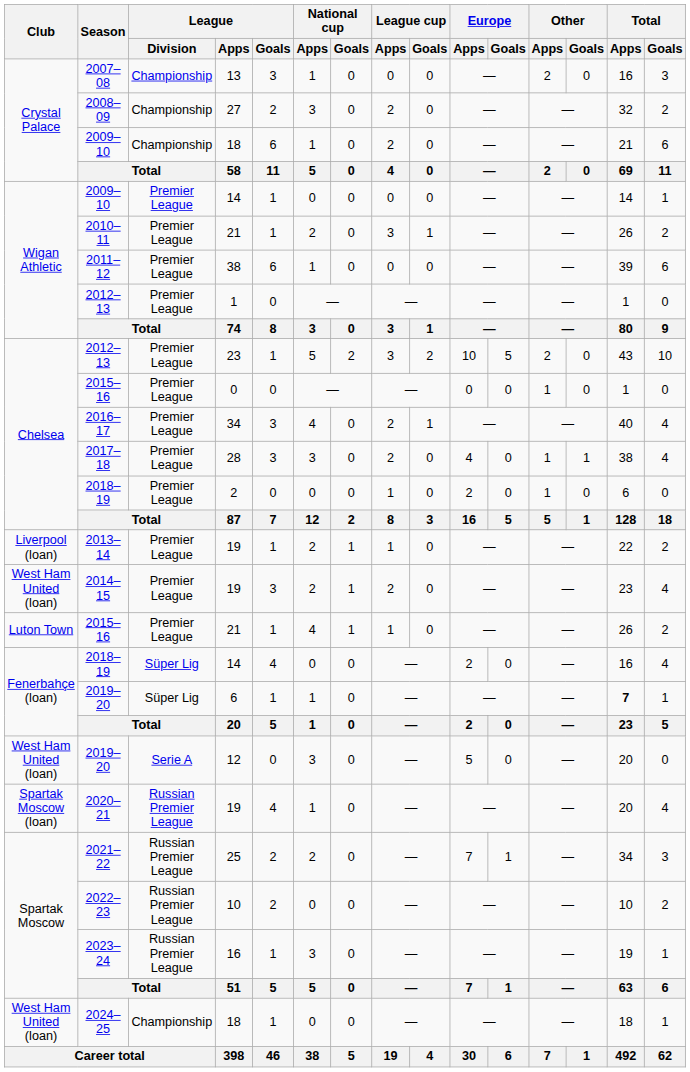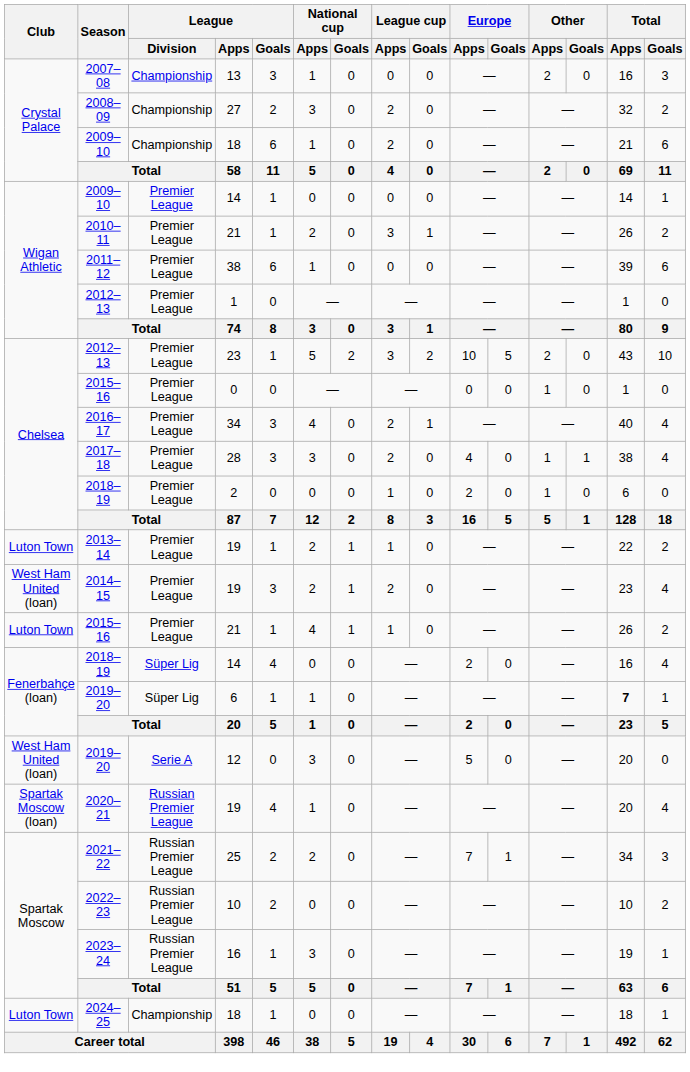 <table class="wikitable" style="text-align:center">
 <tr>
 <th rowspan="2">Club</th>
 <th rowspan="2">Season</th>
 <th colspan="3">League</th>
 <th colspan="2">National cup</th>
 <th colspan="2">League cup</th>
 <th colspan="2"><a href='#'>Europe</a></th>
 <th colspan="2">Other</th>
 <th colspan="2">Total</th>
 </tr>
 <tr>
 <th>Division</th>
 <th>Apps</th>
 <th>Goals</th>
 <th>Apps</th>
 <th>Goals</th>
 <th>Apps</th>
 <th>Goals</th>
 <th>Apps</th>
 <th>Goals</th>
 <th>Apps</th>
 <th>Goals</th>
 <th>Apps</th>
 <th>Goals</th>
 </tr>
 <tr>
 <td rowspan="4"><a href='#'>Crystal Palace</a></td>
 <td><a href='#'>2007–08</a></td>
 <td><a href='#'>Championship</a></td>
 <td>13</td>
 <td>3</td>
 <td>1</td>
 <td>0</td>
 <td>0</td>
 <td>0</td>
 <td colspan="2">—</td>
 <td>2</td>
 <td>0</td>
 <td>16</td>
 <td>3</td>
 </tr>
 <tr>
 <td><a href='#'>2008–09</a></td>
 <td>Championship</td>
 <td>27</td>
 <td>2</td>
 <td>3</td>
 <td>0</td>
 <td>2</td>
 <td>0</td>
 <td colspan="2">—</td>
 <td colspan="2">—</td>
 <td>32</td>
 <td>2</td>
 </tr>
 <tr>
 <td><a href='#'>2009–10</a></td>
 <td>Championship</td>
 <td>18</td>
 <td>6</td>
 <td>1</td>
 <td>0</td>
 <td>2</td>
 <td>0</td>
 <td colspan="2">—</td>
 <td colspan="2">—</td>
 <td>21</td>
 <td>6</td>
 </tr>
 <tr>
 <th colspan="2">Total</th>
 <th>58</th>
 <th>11</th>
 <th>5</th>
 <th>0</th>
 <th>4</th>
 <th>0</th>
 <th colspan="2">—</th>
 <th>2</th>
 <th>0</th>
 <th>69</th>
 <th>11</th>
 </tr>
 <tr>
 <td rowspan="5"><a href='#'>Wigan Athletic</a></td>
 <td><a href='#'>2009–10</a></td>
 <td><a href='#'>Premier League</a></td>
 <td>14</td>
 <td>1</td>
 <td>0</td>
 <td>0</td>
 <td>0</td>
 <td>0</td>
 <td colspan="2">—</td>
 <td colspan="2">—</td>
 <td>14</td>
 <td>1</td>
 </tr>
 <tr>
 <td><a href='#'>2010–11</a></td>
 <td>Premier League</td>
 <td>21</td>
 <td>1</td>
 <td>2</td>
 <td>0</td>
 <td>3</td>
 <td>1</td>
 <td colspan="2">—</td>
 <td colspan="2">—</td>
 <td>26</td>
 <td>2</td>
 </tr>
 <tr>
 <td><a href='#'>2011–12</a></td>
 <td>Premier League</td>
 <td>38</td>
 <td>6</td>
 <td>1</td>
 <td>0</td>
 <td>0</td>
 <td>0</td>
 <td colspan="2">—</td>
 <td colspan="2">—</td>
 <td>39</td>
 <td>6</td>
 </tr>
 <tr>
 <td><a href='#'>2012–13</a></td>
 <td>Premier League</td>
 <td>1</td>
 <td>0</td>
 <td colspan="2">—</td>
 <td colspan="2">—</td>
 <td colspan="2">—</td>
 <td colspan="2">—</td>
 <td>1</td>
 <td>0</td>
 </tr>
 <tr>
 <th colspan="2">Total</th>
 <th>74</th>
 <th>8</th>
 <th>3</th>
 <th>0</th>
 <th>3</th>
 <th>1</th>
 <th colspan="2">—</th>
 <th colspan="2">—</th>
 <th>80</th>
 <th>9</th>
 </tr>
 <tr>
 <td rowspan="6"><a href='#'>Chelsea</a></td>
 <td><a href='#'>2012–13</a></td>
 <td>Premier League</td>
 <td>23</td>
 <td>1</td>
 <td>5</td>
 <td>2</td>
 <td>3</td>
 <td>2</td>
 <td>10</td>
 <td>5</td>
 <td>2</td>
 <td>0</td>
 <td>43</td>
 <td>10</td>
 </tr>
 <tr>
 <td><a href='#'>2015–16</a></td>
 <td>Premier League</td>
 <td>0</td>
 <td>0</td>
 <td colspan="2">—</td>
 <td colspan="2">—</td>
 <td>0</td>
 <td>0</td>
 <td>1</td>
 <td>0</td>
 <td>1</td>
 <td>0</td>
 </tr>
 <tr>
 <td><a href='#'>2016–17</a></td>
 <td>Premier League</td>
 <td>34</td>
 <td>3</td>
 <td>4</td>
 <td>0</td>
 <td>2</td>
 <td>1</td>
 <td colspan="2">—</td>
 <td colspan="2">—</td>
 <td>40</td>
 <td>4</td>
 </tr>
 <tr>
 <td><a href='#'>2017–18</a></td>
 <td>Premier League</td>
 <td>28</td>
 <td>3</td>
 <td>3</td>
 <td>0</td>
 <td>2</td>
 <td>0</td>
 <td>4</td>
 <td>0</td>
 <td>1</td>
 <td>1</td>
 <td>38</td>
 <td>4</td>
 </tr>
 <tr>
 <td><a href='#'>2018–19</a></td>
 <td>Premier League</td>
 <td>2</td>
 <td>0</td>
 <td>0</td>
 <td>0</td>
 <td>1</td>
 <td>0</td>
 <td>2</td>
 <td>0</td>
 <td>1</td>
 <td>0</td>
 <td>6</td>
 <td>0</td>
 </tr>
 <tr>
 <th colspan="2">Total</th>
 <th>87</th>
 <th>7</th>
 <th>12</th>
 <th>2</th>
 <th>8</th>
 <th>3</th>
 <th>16</th>
 <th>5</th>
 <th>5</th>
 <th>1</th>
 <th>128</th>
 <th>18</th>
 </tr>
 <tr>
-<td><a href='#'>Liverpool</a> (loan)</td>
+<td><a href='#'>Luton Town</a></td>
 <td><a href='#'>2013–14</a></td>
 <td>Premier League</td>
 <td>19</td>
 <td>1</td>
 <td>2</td>
 <td>1</td>
 <td>1</td>
 <td>0</td>
 <td colspan="2">—</td>
 <td colspan="2">—</td>
 <td>22</td>
 <td>2</td>
 </tr>
 <tr>
 <td><a href='#'>West Ham United</a> (loan)</td>
 <td><a href='#'>2014–15</a></td>
 <td>Premier League</td>
 <td>19</td>
 <td>3</td>
 <td>2</td>
 <td>1</td>
 <td>2</td>
 <td>0</td>
 <td colspan="2">—</td>
 <td colspan="2">—</td>
 <td>23</td>
 <td>4</td>
 </tr>
 <tr>
 <td><a href='#'>Luton Town</a></td>
 <td><a href='#'>2015–16</a></td>
 <td>Premier League</td>
 <td>21</td>
 <td>1</td>
 <td>4</td>
 <td>1</td>
 <td>1</td>
 <td>0</td>
 <td colspan="2">—</td>
 <td colspan="2">—</td>
 <td>26</td>
 <td>2</td>
 </tr>
 <tr>
 <td rowspan="3"><a href='#'>Fenerbahçe</a> (loan)</td>
 <td><a href='#'>2018–19</a></td>
 <td><a href='#'>Süper Lig</a></td>
 <td>14</td>
 <td>4</td>
 <td>0</td>
 <td>0</td>
 <td colspan="2">—</td>
 <td>2</td>
 <td>0</td>
 <td colspan="2">—</td>
 <td>16</td>
 <td>4</td>
 </tr>
 <tr>
 <td><a href='#'>2019–20</a></td>
 <td>Süper Lig</td>
 <td>6</td>
 <td>1</td>
 <td>1</td>
 <td>0</td>
 <td colspan="2">—</td>
 <td colspan="2">—</td>
 <td colspan="2">—</td>
 <td><strong>7</strong></td>
 <td>1</td>
 </tr>
 <tr>
 <th colspan="2">Total</th>
 <th>20</th>
 <th>5</th>
 <th>1</th>
 <th>0</th>
 <th colspan="2">—</th>
 <th>2</th>
 <th>0</th>
 <th colspan="2">—</th>
 <th>23</th>
 <th>5</th>
 </tr>
 <tr>
 <td><a href='#'>West Ham United</a> (loan)</td>
 <td><a href='#'>2019–20</a></td>
 <td><a href='#'>Serie A</a></td>
 <td>12</td>
 <td>0</td>
 <td>3</td>
 <td>0</td>
 <td colspan="2">—</td>
 <td>5</td>
 <td>0</td>
 <td colspan="2">—</td>
 <td>20</td>
 <td>0</td>
 </tr>
 <tr>
 <td><a href='#'>Spartak Moscow</a> (loan)</td>
 <td><a href='#'>2020–21</a></td>
 <td><a href='#'>Russian Premier League</a></td>
 <td>19</td>
 <td>4</td>
 <td>1</td>
 <td>0</td>
 <td colspan="2">—</td>
 <td colspan="2">—</td>
 <td colspan="2">—</td>
 <td>20</td>
 <td>4</td>
 </tr>
 <tr>
 <td rowspan="4">Spartak Moscow</td>
 <td><a href='#'>2021–22</a></td>
 <td>Russian Premier League</td>
 <td>25</td>
 <td>2</td>
 <td>2</td>
 <td>0</td>
 <td colspan="2">—</td>
 <td>7</td>
 <td>1</td>
 <td colspan="2">—</td>
 <td>34</td>
 <td>3</td>
 </tr>
 <tr>
 <td><a href='#'>2022–23</a></td>
 <td>Russian Premier League</td>
 <td>10</td>
 <td>2</td>
 <td>0</td>
 <td>0</td>
 <td colspan="2">—</td>
 <td colspan="2">—</td>
 <td colspan="2">—</td>
 <td>10</td>
 <td>2</td>
 </tr>
 <tr>
 <td><a href='#'>2023–24</a></td>
 <td>Russian Premier League</td>
 <td>16</td>
 <td>1</td>
 <td>3</td>
 <td>0</td>
 <td colspan="2">—</td>
 <td colspan="2">—</td>
 <td colspan="2">—</td>
 <td>19</td>
 <td>1</td>
 </tr>
 <tr>
 <th colspan="2">Total</th>
 <th>51</th>
 <th>5</th>
 <th>5</th>
 <th>0</th>
 <th colspan="2">—</th>
 <th>7</th>
 <th>1</th>
 <th colspan="2">—</th>
 <th>63</th>
 <th>6</th>
 </tr>
 <tr>
-<td><a href='#'>West Ham United</a> (loan)</td>
+<td><a href='#'>Luton Town</a></td>
 <td><a href='#'>2024–25</a></td>
 <td>Championship</td>
 <td>18</td>
 <td>1</td>
 <td>0</td>
 <td>0</td>
 <td colspan="2">—</td>
 <td colspan="2">—</td>
 <td colspan="2">—</td>
 <td>18</td>
 <td>1</td>
 </tr>
 <tr>
 <th colspan="3">Career total</th>
 <th>398</th>
 <th>46</th>
 <th>38</th>
 <th>5</th>
 <th>19</th>
 <th>4</th>
 <th>30</th>
 <th>6</th>
 <th>7</th>
 <th>1</th>
 <th>492</th>
 <th>62</th>
 </tr>
 </table>
